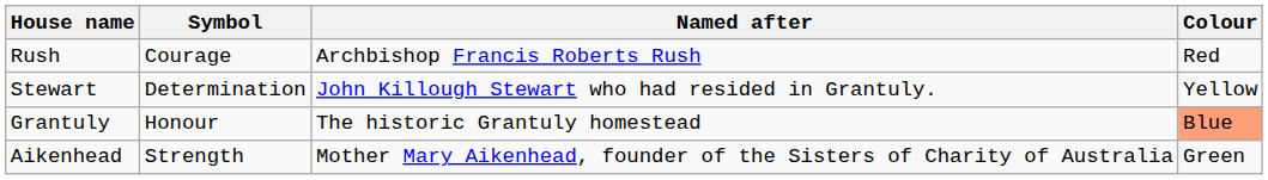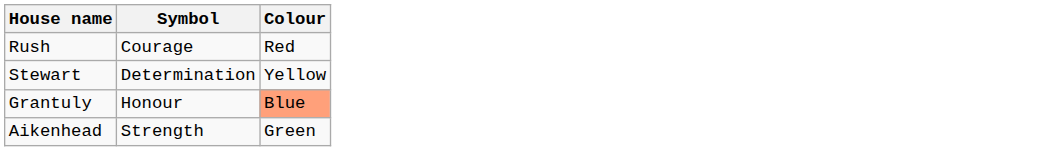 <table class="wikitable">
 <tr>
 <th>House name</th>
 <th>Symbol</th>
-<th>Named after</th>
 <th>Colour</th>
 </tr>
 <tr>
 <td>Rush</td>
 <td>Courage</td>
-<td>Archbishop <a href='#'>Francis Roberts Rush</a></td>
 <td>Red</td>
 </tr>
 <tr>
 <td>Stewart</td>
 <td>Determination</td>
-<td><a href='#'>John Killough Stewart</a> who had resided in Grantuly.</td>
 <td>Yellow</td>
 </tr>
 <tr>
 <td>Grantuly</td>
 <td>Honour</td>
-<td>The historic Grantuly homestead</td>
 <td style="background: lightsalmon;">Blue</td>
 </tr>
 <tr>
 <td>Aikenhead</td>
 <td>Strength</td>
-<td>Mother <a href='#'>Mary Aikenhead</a>, founder of the Sisters of Charity of Australia</td>
 <td>Green</td>
 </tr>
 </table>
